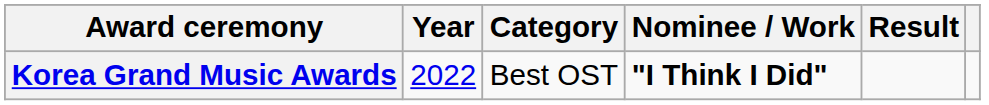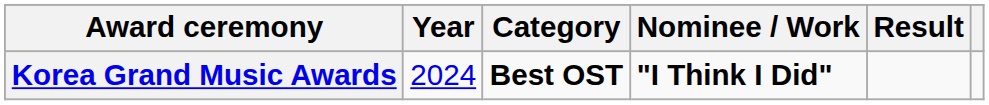 <table class="wikitable plainrowheaders sortable">
 <tr>
 <th scope="col">Award ceremony </th>
 <th scope="col">Year</th>
 <th scope="col">Category</th>
 <th scope="col">Nominee / Work</th>
 <th scope="col">Result</th>
 <th scope="col" class="unsortable"></th>
 </tr>
 <tr>
 <th scope="row"><a href='#'>Korea Grand Music Awards</a></th>
-<td style="text-align:center"><a href='#'>2022</a></td>
-<td>Best OST</td>
+<td style="text-align:center"><a href='#'>2024</a></td>
+<td><strong>Best OST</strong></td>
 <td><strong>"I Think I Did"</strong></td>
 <td></td>
 <td style="text-align:center"></td>
 </tr>
 </table>
